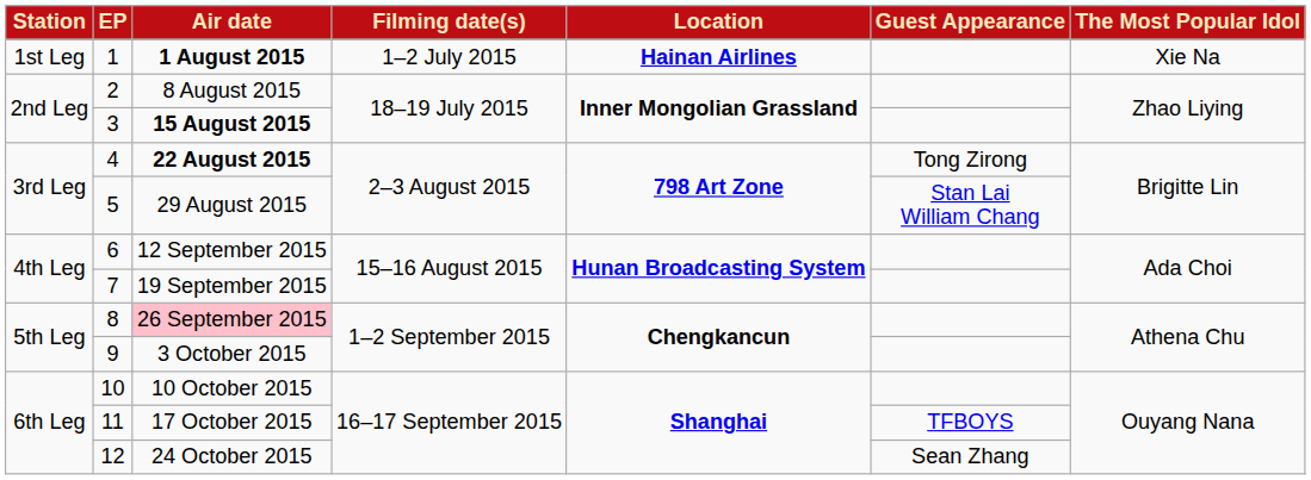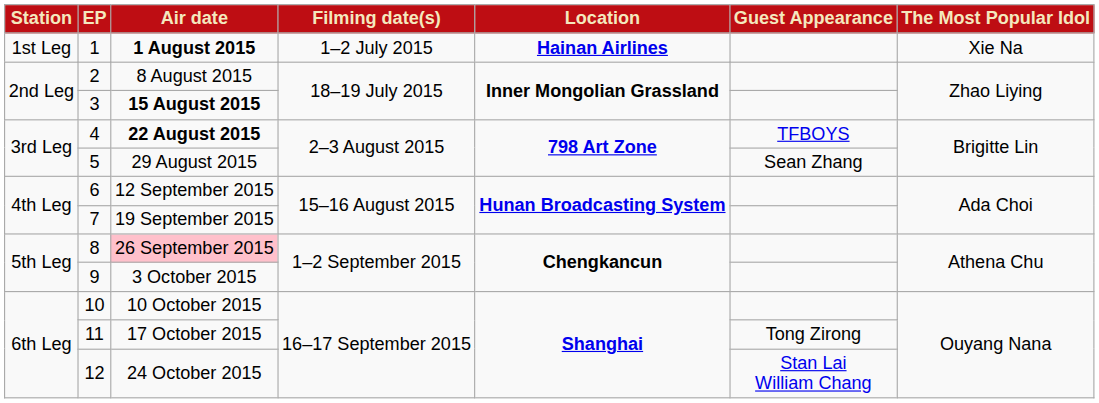 <table class="wikitable" style="text-align:center;">
 <tr style="background:#BE0D13; color:#F4E8BE; font-weight:bold;">
 <td>Station</td>
 <td>EP</td>
 <td>Air date</td>
 <td>Filming date(s)</td>
 <td>Location</td>
 <td>Guest Appearance</td>
 <td>The Most Popular Idol</td>
 </tr>
 <tr>
 <td rowspan=2>1st Leg</td>
 <td>1</td>
 <td><strong>1 August 2015</strong></td>
 <td rowspan=2>1–2 July 2015</td>
 <td rowspan=2><strong><a href='#'>Hainan Airlines</a></strong><br></td>
 <td></td>
 <td rowspan=2>Xie Na</td>
 </tr>
 <tr>
 <td rowspan=2>2</td>
 <td rowspan=2>8 August 2015</td>
 <td rowspan=2></td>
 </tr>
 <tr>
 <td rowspan=2>2nd Leg</td>
 <td rowspan=2>18–19 July 2015</td>
 <td rowspan=2><strong>Inner Mongolian Grassland</strong><br></td>
 <td rowspan=2>Zhao Liying</td>
 </tr>
 <tr>
 <td>3</td>
 <td><strong>15 August 2015</strong></td>
 <td></td>
 </tr>
 <tr>
 <td rowspan=2>3rd Leg</td>
 <td>4</td>
 <td><strong>22 August 2015</strong></td>
 <td rowspan=2>2–3 August 2015</td>
 <td rowspan=2><strong><a href='#'>798 Art Zone</a></strong><br></td>
-<td>Tong Zirong</td>
+<td><a href='#'>TFBOYS</a></td>
 <td rowspan=2>Brigitte Lin</td>
 </tr>
 <tr>
 <td>5</td>
 <td>29 August 2015</td>
-<td><a href='#'>Stan Lai</a><br><a href='#'>William Chang</a></td>
+<td>Sean Zhang</td>
 </tr>
 <tr>
 <td rowspan=2>4th Leg</td>
 <td>6</td>
 <td>12 September 2015</td>
 <td rowspan=2>15–16 August 2015</td>
 <td rowspan=2><strong><a href='#'>Hunan Broadcasting System</a></strong><br></td>
 <td></td>
 <td rowspan=2>Ada Choi</td>
 </tr>
 <tr>
 <td>7</td>
 <td>19 September 2015</td>
 <td></td>
 </tr>
 <tr>
 <td rowspan=3>5th Leg</td>
 <td>8</td>
 <td style="background: pink;">26 September 2015</td>
 <td rowspan=3>1–2 September 2015</td>
 <td rowspan=3><strong>Chengkancun</strong><br></td>
 <td></td>
 <td rowspan=3>Athena Chu</td>
 </tr>
 <tr>
 <td>9</td>
 <td>3 October 2015</td>
 <td></td>
 </tr>
 <tr>
 <td rowspan=2>10</td>
 <td rowspan=2>10 October 2015</td>
 <td rowspan=2></td>
 </tr>
 <tr>
 <td rowspan=3>6th Leg</td>
 <td rowspan=3>16–17 September 2015</td>
 <td rowspan=3><strong><a href='#'>Shanghai</a></strong></td>
 <td rowspan=3>Ouyang Nana</td>
 </tr>
 <tr>
 <td>11</td>
 <td>17 October 2015</td>
-<td><a href='#'>TFBOYS</a></td>
+<td>Tong Zirong</td>
 </tr>
 <tr>
 <td>12</td>
 <td>24 October 2015</td>
-<td>Sean Zhang</td>
+<td><a href='#'>Stan Lai</a><br><a href='#'>William Chang</a></td>
 </tr>
 </table>
